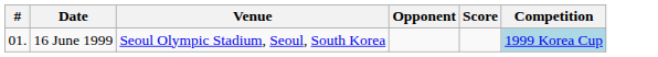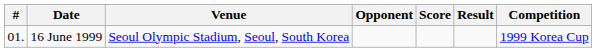 <table class="wikitable">
 <tr>
 <th>#</th>
 <th>Date</th>
 <th>Venue</th>
 <th>Opponent</th>
 <th>Score</th>
+<th>Result</th>
 <th>Competition</th>
 </tr>
 <tr>
 <td>01.</td>
 <td>16 June 1999</td>
 <td><a href='#'>Seoul Olympic Stadium</a>, <a href='#'>Seoul</a>, <a href='#'>South Korea</a></td>
 <td></td>
 <td></td>
-<td style="background: lightblue;"><a href='#'>1999 Korea Cup</a></td>
+<td></td>
+<td><a href='#'>1999 Korea Cup</a></td>
 </tr>
 </table>
